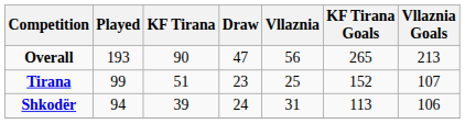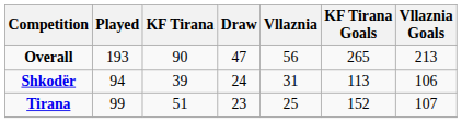 <table class=wikitable style="text-align:center">
 <tr>
 <th>Competition</th>
 <th>Played</th>
 <th>KF Tirana</th>
 <th>Draw</th>
 <th>Vllaznia</th>
 <th>KF Tirana <br> Goals</th>
 <th>Vllaznia <br> Goals</th>
 </tr>
 <tr>
 <td><strong>Overall</strong></td>
 <td>193</td>
 <td>90</td>
 <td>47</td>
 <td>56</td>
 <td>265</td>
 <td>213</td>
 </tr>
 <tr>
+<td><strong><a href='#'>Shkodër</a></strong></td>
+<td>94</td>
+<td>39</td>
+<td>24</td>
+<td>31</td>
+<td>113</td>
+<td>106</td>
+</tr>
+<tr>
 <td><strong><a href='#'>Tirana</a></strong></td>
 <td>99</td>
 <td>51</td>
 <td>23</td>
 <td>25</td>
 <td>152</td>
 <td>107</td>
 </tr>
 <tr>
-<td><strong><a href='#'>Shkodër</a></strong></td>
-<td>94</td>
-<td>39</td>
-<td>24</td>
-<td>31</td>
-<td>113</td>
-<td>106</td>
-</tr>
-<tr>
 </tr>
 </table>
